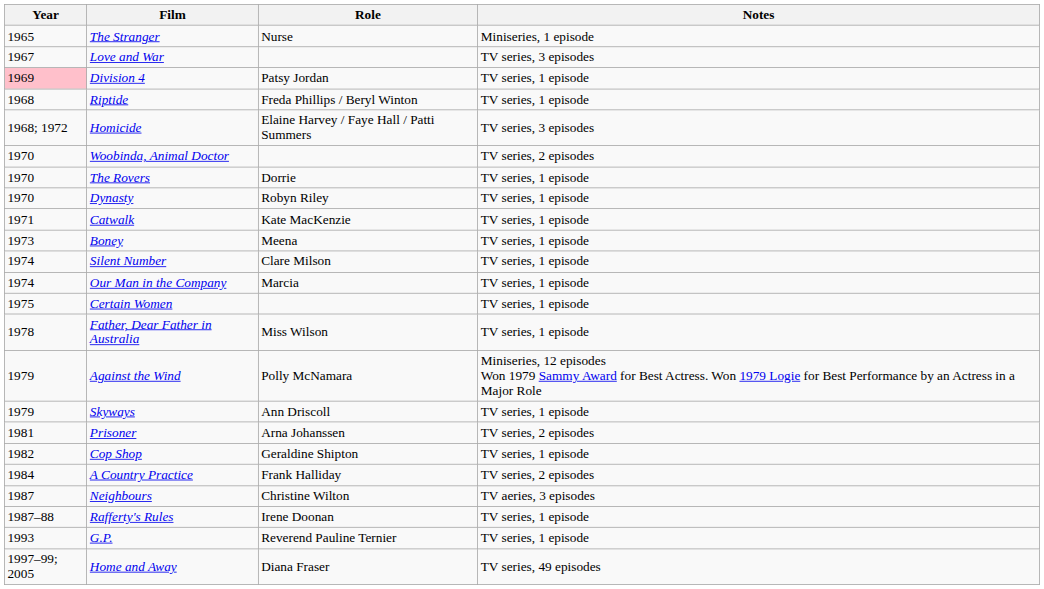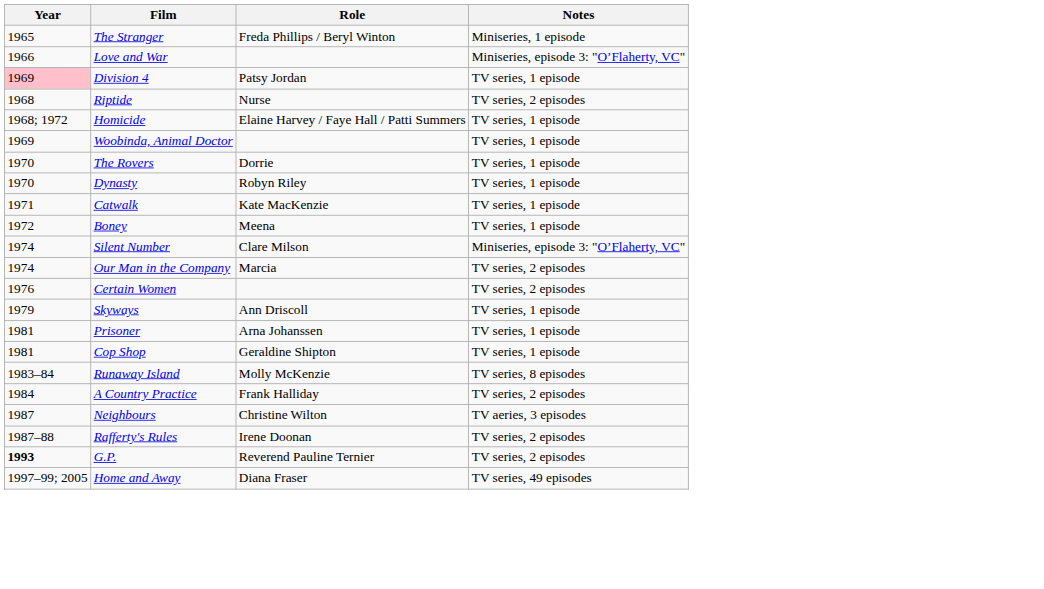 <table class="wikitable">
 <tr>
 <th>Year</th>
 <th>Film</th>
 <th>Role</th>
 <th>Notes</th>
 </tr>
 <tr>
 <td>1965</td>
 <td><em><a href='#'>The Stranger</a></em></td>
-<td>Nurse</td>
+<td>Freda Phillips / Beryl Winton</td>
 <td>Miniseries, 1 episode</td>
 </tr>
 <tr>
-<td>1967</td>
+<td>1966</td>
 <td><em><a href='#'>Love and War</a></em></td>
 <td></td>
-<td>TV series, 3 episodes</td>
+<td>Miniseries, episode 3: "<a href='#'>O’Flaherty, VC</a>"</td>
 </tr>
 <tr>
 <td style="background: pink;">1969</td>
 <td><em><a href='#'>Division 4</a></em></td>
 <td>Patsy Jordan</td>
 <td>TV series, 1 episode</td>
 </tr>
 <tr>
 <td>1968</td>
 <td><em><a href='#'>Riptide</a></em></td>
-<td>Freda Phillips / Beryl Winton</td>
-<td>TV series, 1 episode</td>
+<td>Nurse</td>
+<td>TV series, 2 episodes</td>
 </tr>
 <tr>
 <td>1968; 1972</td>
 <td><em><a href='#'>Homicide</a></em></td>
 <td>Elaine Harvey / Faye Hall / Patti Summers</td>
-<td>TV series, 3 episodes</td>
+<td>TV series, 1 episode</td>
 </tr>
 <tr>
-<td>1970</td>
+<td>1969</td>
 <td><em><a href='#'>Woobinda, Animal Doctor</a></em></td>
 <td></td>
-<td>TV series, 2 episodes</td>
+<td>TV series, 1 episode</td>
 </tr>
 <tr>
 <td>1970</td>
 <td><em><a href='#'>The Rovers</a></em></td>
 <td>Dorrie</td>
 <td>TV series, 1 episode</td>
 </tr>
 <tr>
 <td>1970</td>
 <td><em><a href='#'>Dynasty</a></em></td>
 <td>Robyn Riley</td>
 <td>TV series, 1 episode</td>
 </tr>
 <tr>
 <td>1971</td>
 <td><em><a href='#'>Catwalk</a></em></td>
 <td>Kate MacKenzie</td>
 <td>TV series, 1 episode</td>
 </tr>
 <tr>
-<td>1973</td>
+<td>1972</td>
 <td><em><a href='#'>Boney</a></em></td>
 <td>Meena</td>
 <td>TV series, 1 episode</td>
 </tr>
 <tr>
 <td>1974</td>
 <td><em><a href='#'>Silent Number</a></em></td>
 <td>Clare Milson</td>
-<td>TV series, 1 episode</td>
+<td>Miniseries, episode 3: "<a href='#'>O’Flaherty, VC</a>"</td>
 </tr>
 <tr>
 <td>1974</td>
 <td><em><a href='#'>Our Man in the Company</a></em></td>
 <td>Marcia</td>
-<td>TV series, 1 episode</td>
+<td>TV series, 2 episodes</td>
 </tr>
 <tr>
-<td>1975</td>
+<td>1976</td>
 <td><em><a href='#'>Certain Women</a></em></td>
 <td></td>
-<td>TV series, 1 episode</td>
-</tr>
-<tr>
-<td>1978</td>
-<td><em><a href='#'>Father, Dear Father in Australia</a></em></td>
-<td>Miss Wilson</td>
-<td>TV series, 1 episode</td>
-</tr>
-<tr>
-<td>1979</td>
-<td><em><a href='#'>Against the Wind</a></em></td>
-<td>Polly McNamara</td>
-<td>Miniseries, 12 episodes <br>Won 1979 <a href='#'>Sammy Award</a> for Best Actress. Won <a href='#'>1979 Logie</a> for Best Performance by an Actress in a Major Role</td>
+<td>TV series, 2 episodes</td>
 </tr>
 <tr>
 <td>1979</td>
 <td><em><a href='#'>Skyways</a></em></td>
 <td>Ann Driscoll</td>
 <td>TV series, 1 episode</td>
 </tr>
 <tr>
 <td>1981</td>
 <td><em><a href='#'>Prisoner</a></em></td>
 <td>Arna Johanssen</td>
-<td>TV series, 2 episodes</td>
+<td>TV series, 1 episode</td>
 </tr>
 <tr>
-<td>1982</td>
+<td>1981</td>
 <td><em><a href='#'>Cop Shop</a></em></td>
 <td>Geraldine Shipton</td>
 <td>TV series, 1 episode</td>
+</tr>
+<tr>
+<td>1983–84</td>
+<td><em><a href='#'>Runaway Island</a></em></td>
+<td>Molly McKenzie</td>
+<td>TV series, 8 episodes</td>
 </tr>
 <tr>
 <td>1984</td>
 <td><em><a href='#'>A Country Practice</a></em></td>
 <td>Frank Halliday</td>
 <td>TV series, 2 episodes</td>
 </tr>
 <tr>
 <td>1987</td>
 <td><em><a href='#'>Neighbours</a></em></td>
 <td>Christine Wilton</td>
 <td>TV aeries, 3 episodes</td>
 </tr>
 <tr>
 <td>1987–88</td>
 <td><em><a href='#'>Rafferty's Rules</a></em></td>
 <td>Irene Doonan</td>
-<td>TV series, 1 episode</td>
+<td>TV series, 2 episodes</td>
 </tr>
 <tr>
-<td>1993</td>
+<td><strong>1993</strong></td>
 <td><em><a href='#'>G.P.</a></em></td>
 <td>Reverend Pauline Ternier</td>
-<td>TV series, 1 episode</td>
+<td>TV series, 2 episodes</td>
 </tr>
 <tr>
 <td>1997–99; 2005</td>
 <td><em><a href='#'>Home and Away</a></em></td>
 <td>Diana Fraser</td>
 <td>TV series, 49 episodes</td>
 </tr>
 </table>
